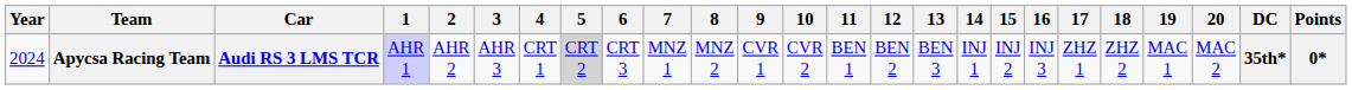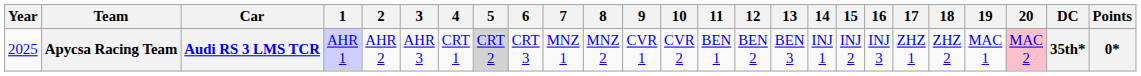 <table class="wikitable" style="text-align:center; font-size:85%">
 <tr>
 <th>Year</th>
 <th>Team</th>
 <th>Car</th>
 <th>1</th>
 <th>2</th>
 <th>3</th>
 <th>4</th>
 <th>5</th>
 <th>6</th>
 <th>7</th>
 <th>8</th>
 <th>9</th>
 <th>10</th>
 <th>11</th>
 <th>12</th>
 <th>13</th>
 <th>14</th>
 <th>15</th>
 <th>16</th>
 <th>17</th>
 <th>18</th>
 <th>19</th>
 <th>20</th>
 <th>DC</th>
 <th>Points</th>
 </tr>
 <tr>
-<td><a href='#'>2024</a></td>
+<td><a href='#'>2025</a></td>
 <th>Apycsa Racing Team</th>
 <th><a href='#'>Audi RS 3 LMS TCR</a></th>
 <td style="background:#CFCFFF;"><a href='#'>AHR<br>1</a><br></td>
 <td><a href='#'>AHR<br>2</a></td>
 <td><a href='#'>AHR<br>3</a></td>
 <td><a href='#'>CRT<br>1</a></td>
 <td style="background: lightgrey;"><a href='#'>CRT<br>2</a></td>
 <td><a href='#'>CRT<br>3</a></td>
 <td><a href='#'>MNZ<br>1</a></td>
 <td><a href='#'>MNZ<br>2</a></td>
 <td><a href='#'>CVR<br>1</a></td>
 <td><a href='#'>CVR<br>2</a></td>
 <td><a href='#'>BEN<br>1</a></td>
 <td><a href='#'>BEN<br>2</a></td>
 <td><a href='#'>BEN<br>3</a></td>
 <td><a href='#'>INJ<br>1</a></td>
 <td><a href='#'>INJ<br>2</a></td>
 <td><a href='#'>INJ<br>3</a></td>
 <td><a href='#'>ZHZ<br>1</a></td>
 <td><a href='#'>ZHZ<br>2</a></td>
 <td><a href='#'>MAC<br>1</a></td>
-<td><a href='#'>MAC<br>2</a></td>
+<td style="background: pink;"><a href='#'>MAC<br>2</a></td>
 <th>35th*</th>
 <th>0*</th>
 </tr>
 </table>
